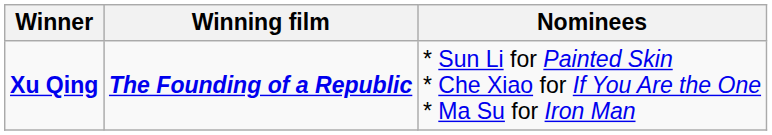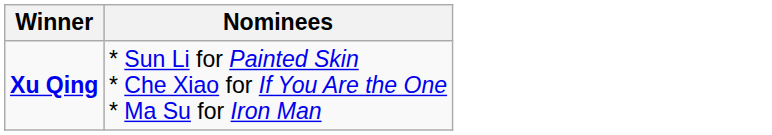 <table class="wikitable">
 <tr>
 <th>Winner</th>
-<th>Winning film</th>
 <th>Nominees</th>
 </tr>
 <tr>
 <td><strong><a href='#'>Xu Qing</a></strong></td>
-<td><strong><em><a href='#'>The Founding of a Republic</a></em></strong></td>
 <td>* <a href='#'>Sun Li</a> for <em><a href='#'>Painted Skin</a></em><br> * <a href='#'>Che Xiao</a> for <em><a href='#'>If You Are the One</a></em><br> * <a href='#'>Ma Su</a> for <em><a href='#'>Iron Man</a></em></td>
 </tr>
 </table>
